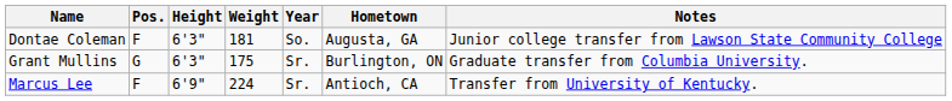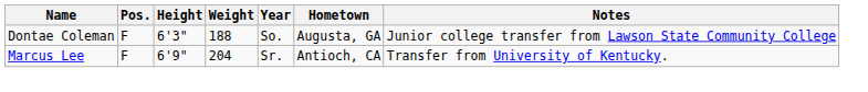 <table class="wikitable sortable" border="1">
 <tr>
 <th>Name</th>
 <th>Pos.</th>
 <th>Height</th>
 <th>Weight</th>
 <th>Year</th>
 <th>Hometown</th>
 <th class="unsortable">Notes</th>
 </tr>
 <tr>
 <td sortname>Dontae Coleman</td>
 <td>F</td>
 <td>6'3"</td>
-<td>181</td>
+<td>188</td>
 <td>So.</td>
 <td>Augusta, GA</td>
 <td>Junior college transfer from <a href='#'>Lawson State Community College</a></td>
 </tr>
 <tr>
-<td sortname>Grant Mullins</td>
-<td>G</td>
-<td>6'3"</td>
-<td>175</td>
-<td>Sr.</td>
-<td>Burlington, ON</td>
-<td>Graduate transfer from <a href='#'>Columbia University</a>.</td>
-</tr>
-<tr>
 <td sortname><a href='#'>Marcus Lee</a></td>
 <td>F</td>
 <td>6'9"</td>
-<td>224</td>
+<td>204</td>
 <td>Sr.</td>
 <td>Antioch, CA</td>
 <td>Transfer from <a href='#'>University of Kentucky</a>.</td>
 </tr>
 </table>
